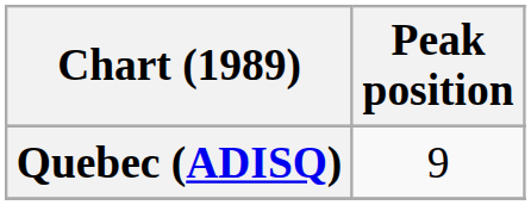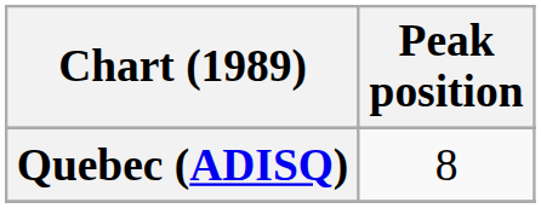 <table class="wikitable sortable plainrowheaders" style="text-align:center">
 <tr>
 <th scope="col">Chart (1989)</th>
 <th scope="col">Peak<br>position</th>
 </tr>
 <tr>
 </tr>
 <tr>
 </tr>
 <tr>
 <th scope="row">Quebec (<a href='#'>ADISQ</a>)</th>
-<td align="center">9</td>
+<td align="center">8</td>
 </tr>
 <tr>
 </tr>
 <tr>
 </tr>
 </table>
